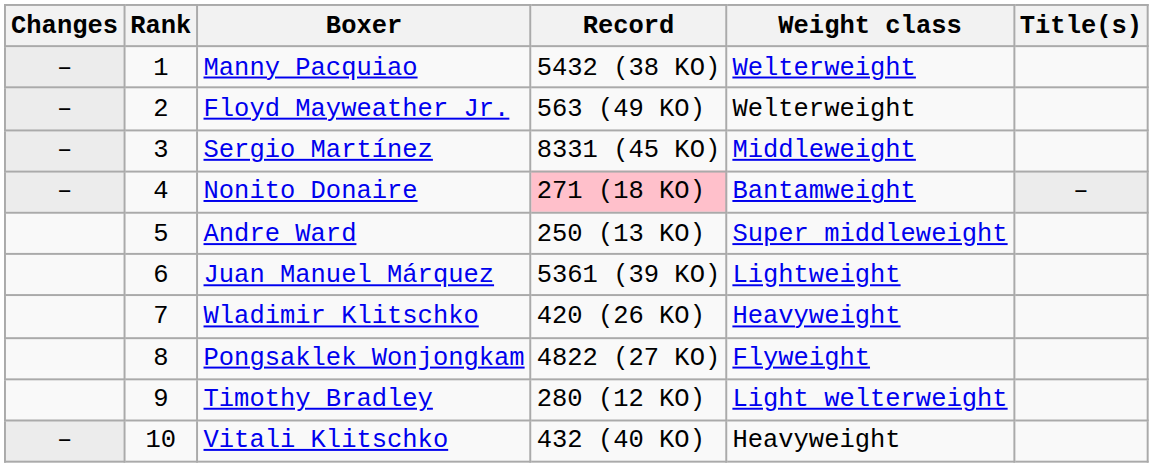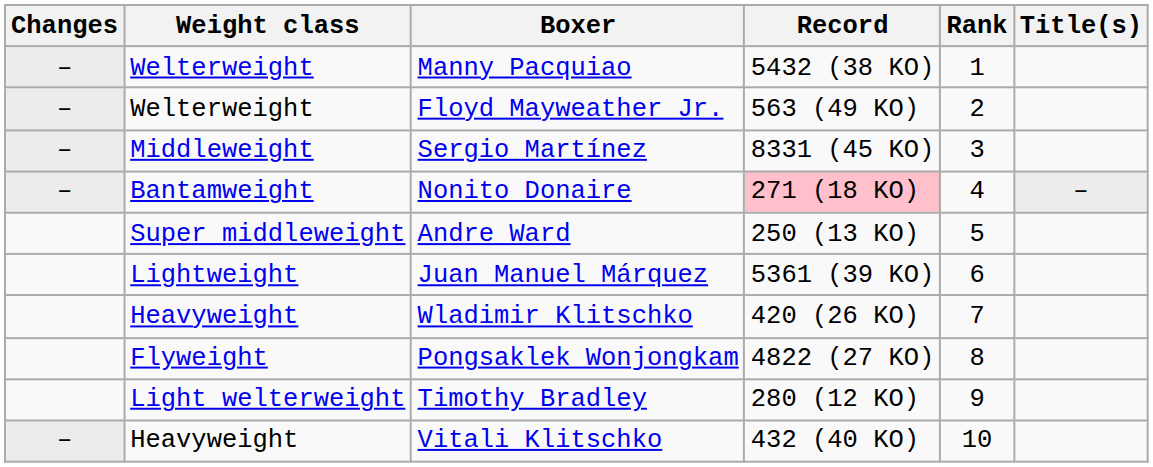 <table class="wikitable ">
 <tr>
 <th>Changes</th>
-<th>Rank</th>
+<th>Weight class</th>
 <th>Boxer</th>
 <th>Record</th>
-<th>Weight class</th>
+<th>Rank</th>
 <th>Title(s)</th>
 </tr>
 <tr>
 <td align=center bgcolor=#ECECEC>–</td>
-<td align=center>1</td>
+<td><a href='#'>Welterweight</a></td>
 <td><a href='#'>Manny Pacquiao</a></td>
 <td>5432 (38 KO)</td>
-<td><a href='#'>Welterweight</a></td>
+<td align=center>1</td>
 <td></td>
 </tr>
 <tr>
 <td align=center bgcolor=#ECECEC>–</td>
-<td align=center>2</td>
+<td>Welterweight</td>
 <td><a href='#'>Floyd Mayweather Jr.</a></td>
 <td>563 (49 KO)</td>
-<td>Welterweight</td>
+<td align=center>2</td>
 <td></td>
 </tr>
 <tr>
 <td align=center bgcolor=#ECECEC>–</td>
-<td align=center>3</td>
+<td><a href='#'>Middleweight</a></td>
 <td><a href='#'>Sergio Martínez</a></td>
 <td>8331 (45 KO)</td>
-<td><a href='#'>Middleweight</a></td>
+<td align=center>3</td>
 <td></td>
 </tr>
 <tr>
 <td align=center bgcolor=#ECECEC>–</td>
-<td align=center>4</td>
+<td><a href='#'>Bantamweight</a></td>
 <td><a href='#'>Nonito Donaire</a></td>
 <td style="background: pink;">271 (18 KO)</td>
-<td><a href='#'>Bantamweight</a></td>
+<td align=center>4</td>
 <td align=center bgcolor=#ECECEC data-sort-value="Z">–</td>
 </tr>
 <tr>
 <td align=center></td>
-<td align=center>5</td>
+<td><a href='#'>Super middleweight</a></td>
 <td><a href='#'>Andre Ward</a></td>
 <td>250 (13 KO)</td>
-<td><a href='#'>Super middleweight</a></td>
+<td align=center>5</td>
 <td></td>
 </tr>
 <tr>
 <td align=center></td>
-<td align=center>6</td>
+<td><a href='#'>Lightweight</a></td>
 <td><a href='#'>Juan Manuel Márquez</a></td>
 <td>5361 (39 KO)</td>
-<td><a href='#'>Lightweight</a></td>
+<td align=center>6</td>
 <td></td>
 </tr>
 <tr>
 <td align=center></td>
-<td align=center>7</td>
+<td><a href='#'>Heavyweight</a></td>
 <td><a href='#'>Wladimir Klitschko</a></td>
 <td>420 (26 KO)</td>
-<td><a href='#'>Heavyweight</a></td>
+<td align=center>7</td>
 <td></td>
 </tr>
 <tr>
 <td align=center></td>
-<td align=center>8</td>
+<td><a href='#'>Flyweight</a></td>
 <td><a href='#'>Pongsaklek Wonjongkam</a></td>
 <td>4822 (27 KO)</td>
-<td><a href='#'>Flyweight</a></td>
+<td align=center>8</td>
 <td></td>
 </tr>
 <tr>
 <td align=center></td>
-<td align=center>9</td>
+<td><a href='#'>Light welterweight</a></td>
 <td><a href='#'>Timothy Bradley</a></td>
 <td>280 (12 KO)</td>
-<td><a href='#'>Light welterweight</a></td>
+<td align=center>9</td>
 <td></td>
 </tr>
 <tr>
 <td align=center bgcolor=#ECECEC>–</td>
-<td align=center>10</td>
+<td>Heavyweight</td>
 <td><a href='#'>Vitali Klitschko</a></td>
 <td>432 (40 KO)</td>
-<td>Heavyweight</td>
+<td align=center>10</td>
 <td></td>
 </tr>
 </table>
